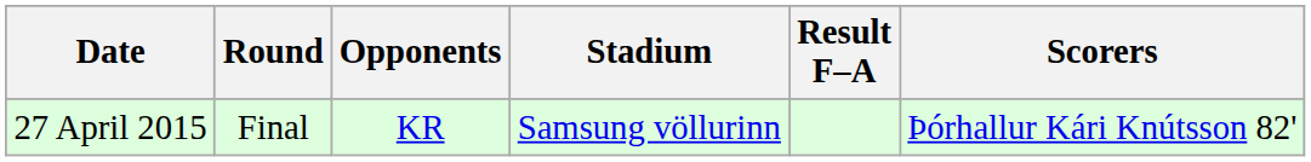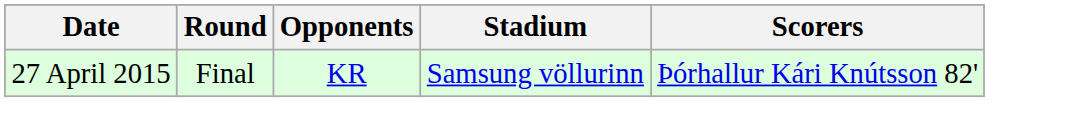 <table class="wikitable" style="text-align:center">
 <tr>
 <th>Date</th>
 <th>Round</th>
 <th>Opponents</th>
 <th>Stadium</th>
-<th>Result<br>F–A</th>
 <th>Scorers</th>
 </tr>
 <tr bgcolor="#ddffdd">
 <td>27 April 2015</td>
 <td>Final</td>
 <td><a href='#'>KR</a></td>
 <td><a href='#'>Samsung völlurinn</a></td>
-<td></td>
 <td><a href='#'>Þórhallur Kári Knútsson</a> 82'</td>
 </tr>
 </table>
